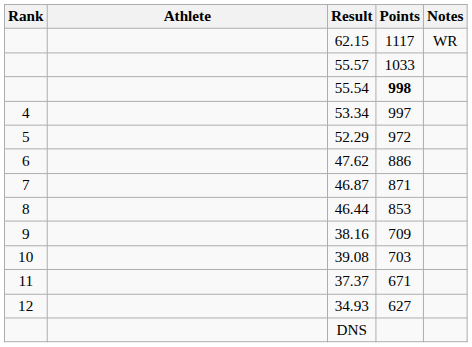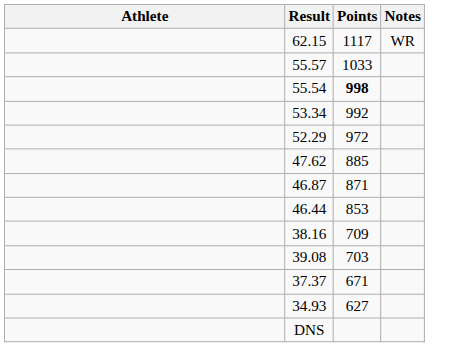 <table class="wikitable" style="text-align:center">
 <tr>
-<th>Rank</th>
 <th Style="width:18em">Athlete</th>
 <th>Result</th>
 <th>Points</th>
 <th>Notes</th>
 </tr>
 <tr>
-<td></td>
 <td style="text-align:left"></td>
 <td>62.15</td>
 <td>1117</td>
 <td>WR</td>
 </tr>
 <tr>
-<td></td>
 <td style="text-align:left"></td>
 <td>55.57</td>
 <td>1033</td>
 <td></td>
 </tr>
 <tr>
-<td></td>
 <td style="text-align:left"></td>
 <td>55.54</td>
 <td><strong>998</strong></td>
 <td></td>
 </tr>
 <tr>
-<td>4</td>
 <td style="text-align:left"></td>
 <td>53.34</td>
-<td>997</td>
+<td>992</td>
 <td></td>
 </tr>
 <tr>
-<td>5</td>
 <td style="text-align:left"></td>
 <td>52.29</td>
 <td>972</td>
 <td></td>
 </tr>
 <tr>
-<td>6</td>
 <td style="text-align:left"></td>
 <td>47.62</td>
-<td>886</td>
+<td>885</td>
 <td></td>
 </tr>
 <tr>
-<td>7</td>
 <td style="text-align:left"></td>
 <td>46.87</td>
 <td>871</td>
 <td></td>
 </tr>
 <tr>
-<td>8</td>
 <td style="text-align:left"></td>
 <td>46.44</td>
 <td>853</td>
 <td></td>
 </tr>
 <tr>
-<td>9</td>
 <td style="text-align:left"></td>
 <td>38.16</td>
 <td>709</td>
 <td></td>
 </tr>
 <tr>
-<td>10</td>
 <td style="text-align:left"></td>
 <td>39.08</td>
 <td>703</td>
 <td></td>
 </tr>
 <tr>
-<td>11</td>
 <td style="text-align:left"></td>
 <td>37.37</td>
 <td>671</td>
 <td></td>
 </tr>
 <tr>
-<td>12</td>
 <td style="text-align:left"></td>
 <td>34.93</td>
 <td>627</td>
 <td></td>
 </tr>
 <tr>
-<td></td>
 <td style="text-align:left"></td>
 <td>DNS</td>
 <td></td>
 <td></td>
 </tr>
 </table>
